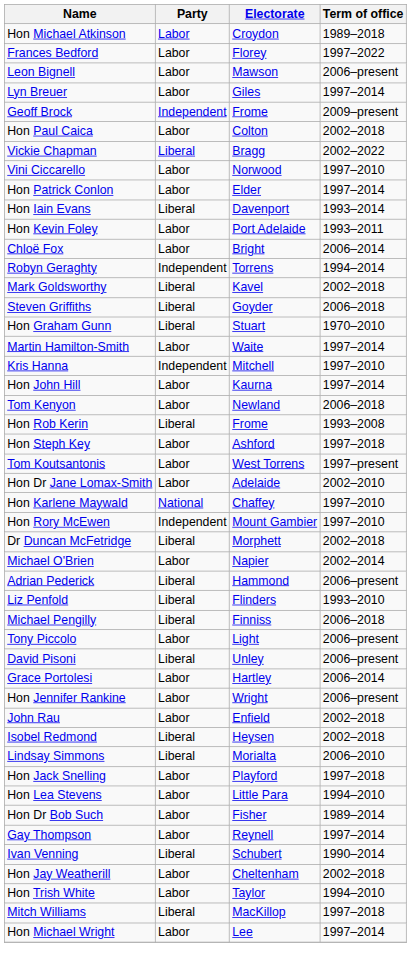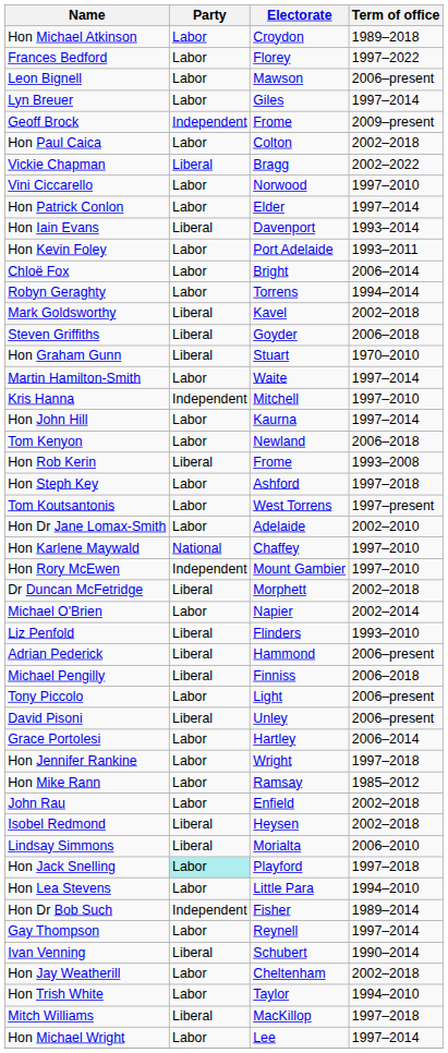 <table class="wikitable sortable">
 <tr>
 <th>Name</th>
 <th>Party</th>
 <th><a href='#'>Electorate</a></th>
 <th>Term of office</th>
 </tr>
 <tr>
 <td>Hon <a href='#'>Michael Atkinson</a></td>
 <td><a href='#'>Labor</a></td>
 <td><a href='#'>Croydon</a></td>
 <td>1989–2018</td>
 </tr>
 <tr>
 <td><a href='#'>Frances Bedford</a></td>
 <td>Labor</td>
 <td><a href='#'>Florey</a></td>
 <td>1997–2022</td>
 </tr>
 <tr>
 <td><a href='#'>Leon Bignell</a></td>
 <td>Labor</td>
 <td><a href='#'>Mawson</a></td>
 <td>2006–present</td>
 </tr>
 <tr>
 <td><a href='#'>Lyn Breuer</a></td>
 <td>Labor</td>
 <td><a href='#'>Giles</a></td>
 <td>1997–2014</td>
 </tr>
 <tr>
 <td><a href='#'>Geoff Brock</a> </td>
 <td><a href='#'>Independent</a></td>
 <td><a href='#'>Frome</a></td>
 <td>2009–present</td>
 </tr>
 <tr>
 <td>Hon <a href='#'>Paul Caica</a></td>
 <td>Labor</td>
 <td><a href='#'>Colton</a></td>
 <td>2002–2018</td>
 </tr>
 <tr>
 <td><a href='#'>Vickie Chapman</a></td>
 <td><a href='#'>Liberal</a></td>
 <td><a href='#'>Bragg</a></td>
 <td>2002–2022</td>
 </tr>
 <tr>
 <td><a href='#'>Vini Ciccarello</a></td>
 <td>Labor</td>
 <td><a href='#'>Norwood</a></td>
 <td>1997–2010</td>
 </tr>
 <tr>
 <td>Hon <a href='#'>Patrick Conlon</a></td>
 <td>Labor</td>
 <td><a href='#'>Elder</a></td>
 <td>1997–2014</td>
 </tr>
 <tr>
 <td>Hon <a href='#'>Iain Evans</a></td>
 <td>Liberal</td>
 <td><a href='#'>Davenport</a></td>
 <td>1993–2014</td>
 </tr>
 <tr>
 <td>Hon <a href='#'>Kevin Foley</a></td>
 <td>Labor</td>
 <td><a href='#'>Port Adelaide</a></td>
 <td>1993–2011</td>
 </tr>
 <tr>
 <td><a href='#'>Chloë Fox</a></td>
 <td>Labor</td>
 <td><a href='#'>Bright</a></td>
 <td>2006–2014</td>
 </tr>
 <tr>
 <td><a href='#'>Robyn Geraghty</a></td>
-<td>Independent</td>
+<td>Labor</td>
 <td><a href='#'>Torrens</a></td>
 <td>1994–2014</td>
 </tr>
 <tr>
 <td><a href='#'>Mark Goldsworthy</a></td>
 <td>Liberal</td>
 <td><a href='#'>Kavel</a></td>
 <td>2002–2018</td>
 </tr>
 <tr>
 <td><a href='#'>Steven Griffiths</a></td>
 <td>Liberal</td>
 <td><a href='#'>Goyder</a></td>
 <td>2006–2018</td>
 </tr>
 <tr>
 <td>Hon <a href='#'>Graham Gunn</a></td>
 <td>Liberal</td>
 <td><a href='#'>Stuart</a></td>
 <td>1970–2010</td>
 </tr>
 <tr>
 <td><a href='#'>Martin Hamilton-Smith</a></td>
 <td>Labor</td>
 <td><a href='#'>Waite</a></td>
 <td>1997–2014</td>
 </tr>
 <tr>
 <td><a href='#'>Kris Hanna</a></td>
 <td>Independent</td>
 <td><a href='#'>Mitchell</a></td>
 <td>1997–2010</td>
 </tr>
 <tr>
 <td>Hon <a href='#'>John Hill</a></td>
 <td>Labor</td>
 <td><a href='#'>Kaurna</a></td>
 <td>1997–2014</td>
 </tr>
 <tr>
 <td><a href='#'>Tom Kenyon</a></td>
 <td>Labor</td>
 <td><a href='#'>Newland</a></td>
 <td>2006–2018</td>
 </tr>
 <tr>
 <td>Hon <a href='#'>Rob Kerin</a> </td>
 <td>Liberal</td>
 <td><a href='#'>Frome</a></td>
 <td>1993–2008</td>
 </tr>
 <tr>
 <td>Hon <a href='#'>Steph Key</a></td>
 <td>Labor</td>
 <td><a href='#'>Ashford</a></td>
 <td>1997–2018</td>
 </tr>
 <tr>
 <td><a href='#'>Tom Koutsantonis</a></td>
 <td>Labor</td>
 <td><a href='#'>West Torrens</a></td>
 <td>1997–present</td>
 </tr>
 <tr>
 <td>Hon Dr <a href='#'>Jane Lomax-Smith</a></td>
 <td>Labor</td>
 <td><a href='#'>Adelaide</a></td>
 <td>2002–2010</td>
 </tr>
 <tr>
 <td>Hon <a href='#'>Karlene Maywald</a></td>
 <td><a href='#'>National</a></td>
 <td><a href='#'>Chaffey</a></td>
 <td>1997–2010</td>
 </tr>
 <tr>
 <td>Hon <a href='#'>Rory McEwen</a></td>
 <td>Independent</td>
 <td><a href='#'>Mount Gambier</a></td>
 <td>1997–2010</td>
 </tr>
 <tr>
 <td>Dr <a href='#'>Duncan McFetridge</a></td>
 <td>Liberal</td>
 <td><a href='#'>Morphett</a></td>
 <td>2002–2018</td>
 </tr>
 <tr>
 <td><a href='#'>Michael O'Brien</a></td>
 <td>Labor</td>
 <td><a href='#'>Napier</a></td>
 <td>2002–2014</td>
 </tr>
 <tr>
+<td><a href='#'>Liz Penfold</a></td>
+<td>Liberal</td>
+<td><a href='#'>Flinders</a></td>
+<td>1993–2010</td>
+</tr>
+<tr>
 <td><a href='#'>Adrian Pederick</a></td>
 <td>Liberal</td>
 <td><a href='#'>Hammond</a></td>
 <td>2006–present</td>
-</tr>
-<tr>
-<td><a href='#'>Liz Penfold</a></td>
-<td>Liberal</td>
-<td><a href='#'>Flinders</a></td>
-<td>1993–2010</td>
 </tr>
 <tr>
 <td><a href='#'>Michael Pengilly</a></td>
 <td>Liberal</td>
 <td><a href='#'>Finniss</a></td>
 <td>2006–2018</td>
 </tr>
 <tr>
 <td><a href='#'>Tony Piccolo</a></td>
 <td>Labor</td>
 <td><a href='#'>Light</a></td>
 <td>2006–present</td>
 </tr>
 <tr>
 <td><a href='#'>David Pisoni</a></td>
 <td>Liberal</td>
 <td><a href='#'>Unley</a></td>
 <td>2006–present</td>
 </tr>
 <tr>
 <td><a href='#'>Grace Portolesi</a></td>
 <td>Labor</td>
 <td><a href='#'>Hartley</a></td>
 <td>2006–2014</td>
 </tr>
 <tr>
 <td>Hon <a href='#'>Jennifer Rankine</a></td>
 <td>Labor</td>
 <td><a href='#'>Wright</a></td>
-<td>2006–present</td>
+<td>1997–2018</td>
+</tr>
+<tr>
+<td>Hon <a href='#'>Mike Rann</a></td>
+<td>Labor</td>
+<td><a href='#'>Ramsay</a></td>
+<td>1985–2012</td>
 </tr>
 <tr>
 <td><a href='#'>John Rau</a></td>
 <td>Labor</td>
 <td><a href='#'>Enfield</a></td>
 <td>2002–2018</td>
 </tr>
 <tr>
 <td><a href='#'>Isobel Redmond</a></td>
 <td>Liberal</td>
 <td><a href='#'>Heysen</a></td>
 <td>2002–2018</td>
 </tr>
 <tr>
 <td><a href='#'>Lindsay Simmons</a></td>
 <td>Liberal</td>
 <td><a href='#'>Morialta</a></td>
 <td>2006–2010</td>
 </tr>
 <tr>
 <td>Hon <a href='#'>Jack Snelling</a></td>
-<td>Labor</td>
+<td style="background: paleturquoise;">Labor</td>
 <td><a href='#'>Playford</a></td>
 <td>1997–2018</td>
 </tr>
 <tr>
 <td>Hon <a href='#'>Lea Stevens</a></td>
 <td>Labor</td>
 <td><a href='#'>Little Para</a></td>
 <td>1994–2010</td>
 </tr>
 <tr>
 <td>Hon Dr <a href='#'>Bob Such</a></td>
-<td>Labor</td>
+<td>Independent</td>
 <td><a href='#'>Fisher</a></td>
 <td>1989–2014</td>
 </tr>
 <tr>
 <td><a href='#'>Gay Thompson</a></td>
 <td>Labor</td>
 <td><a href='#'>Reynell</a></td>
 <td>1997–2014</td>
 </tr>
 <tr>
 <td><a href='#'>Ivan Venning</a></td>
 <td>Liberal</td>
 <td><a href='#'>Schubert</a></td>
 <td>1990–2014</td>
 </tr>
 <tr>
 <td>Hon <a href='#'>Jay Weatherill</a></td>
 <td>Labor</td>
 <td><a href='#'>Cheltenham</a></td>
 <td>2002–2018</td>
 </tr>
 <tr>
 <td>Hon <a href='#'>Trish White</a></td>
 <td>Labor</td>
 <td><a href='#'>Taylor</a></td>
 <td>1994–2010</td>
 </tr>
 <tr>
 <td><a href='#'>Mitch Williams</a></td>
 <td>Liberal</td>
 <td><a href='#'>MacKillop</a></td>
 <td>1997–2018</td>
 </tr>
 <tr>
 <td>Hon <a href='#'>Michael Wright</a></td>
 <td>Labor</td>
 <td><a href='#'>Lee</a></td>
 <td>1997–2014</td>
 </tr>
 <tr>
 </tr>
 </table>
